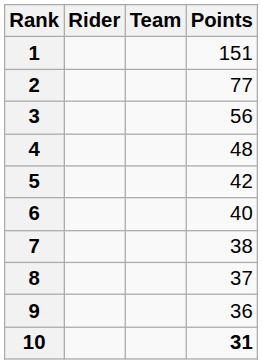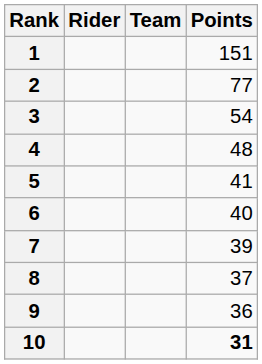 <table class="wikitable">
 <tr>
 <th scope="col">Rank</th>
 <th scope="col">Rider</th>
 <th scope="col">Team</th>
 <th scope="col">Points</th>
 </tr>
 <tr>
 <th scope="row">1</th>
 <td> </td>
 <td></td>
 <td style="text-align:right;">151</td>
 </tr>
 <tr>
 <th scope="row">2</th>
 <td></td>
 <td></td>
 <td style="text-align:right;">77</td>
 </tr>
 <tr>
 <th scope="row">3</th>
 <td>  </td>
 <td></td>
-<td style="text-align:right;">56</td>
+<td style="text-align:right;">54</td>
 </tr>
 <tr>
 <th scope="row">4</th>
 <td></td>
 <td></td>
 <td style="text-align:right;">48</td>
 </tr>
 <tr>
 <th scope="row">5</th>
 <td></td>
 <td></td>
-<td style="text-align:right;">42</td>
+<td style="text-align:right;">41</td>
 </tr>
 <tr>
 <th scope="row">6</th>
 <td></td>
 <td></td>
 <td style="text-align:right;">40</td>
 </tr>
 <tr>
 <th scope="row">7</th>
 <td></td>
 <td></td>
-<td style="text-align:right;">38</td>
+<td style="text-align:right;">39</td>
 </tr>
 <tr>
 <th scope="row">8</th>
 <td></td>
 <td></td>
 <td style="text-align:right;">37</td>
 </tr>
 <tr>
 <th scope="row">9</th>
 <td></td>
 <td></td>
 <td style="text-align:right;">36</td>
 </tr>
 <tr>
 <th scope="row">10</th>
 <td></td>
 <td></td>
 <td style="text-align:right;"><strong>31</strong></td>
 </tr>
 </table>
